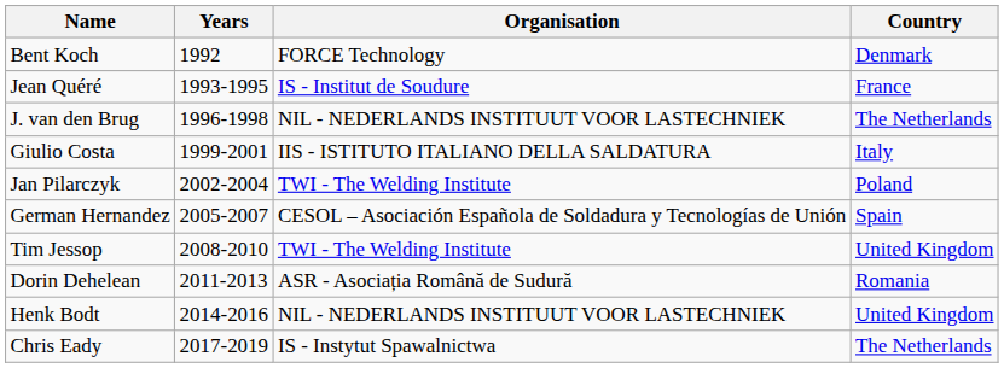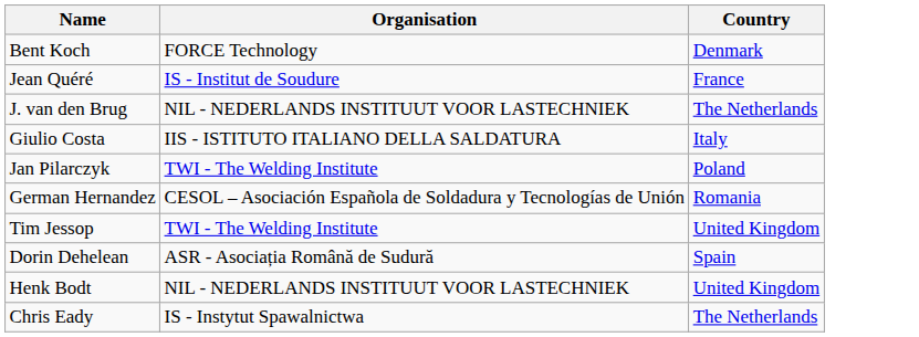 <table class="wikitable">
 <tr>
 <th>Name</th>
-<th>Years</th>
 <th>Organisation</th>
 <th>Country</th>
 </tr>
 <tr>
 <td>Bent Koch</td>
-<td>1992</td>
 <td>FORCE Technology</td>
 <td><a href='#'>Denmark</a></td>
 </tr>
 <tr>
 <td>Jean Quéré</td>
-<td>1993-1995</td>
 <td><a href='#'>IS - Institut de Soudure</a></td>
 <td><a href='#'>France</a></td>
 </tr>
 <tr>
 <td>J. van den Brug</td>
-<td>1996-1998</td>
 <td>NIL - NEDERLANDS INSTITUUT VOOR LASTECHNIEK</td>
 <td><a href='#'>The Netherlands</a></td>
 </tr>
 <tr>
 <td>Giulio Costa</td>
-<td>1999-2001</td>
 <td>IIS - ISTITUTO ITALIANO DELLA SALDATURA</td>
 <td><a href='#'>Italy</a></td>
 </tr>
 <tr>
 <td>Jan Pilarczyk</td>
-<td>2002-2004</td>
 <td><a href='#'>TWI - The Welding Institute</a></td>
 <td><a href='#'>Poland</a></td>
 </tr>
 <tr>
 <td>German Hernandez</td>
-<td>2005-2007</td>
 <td>CESOL – Asociación Española de Soldadura y Tecnologías de Unión</td>
-<td><a href='#'>Spain</a></td>
+<td><a href='#'>Romania</a></td>
 </tr>
 <tr>
 <td>Tim Jessop</td>
-<td>2008-2010</td>
 <td><a href='#'>TWI - The Welding Institute</a></td>
 <td><a href='#'>United Kingdom</a></td>
 </tr>
 <tr>
 <td>Dorin Dehelean</td>
-<td>2011-2013</td>
 <td>ASR - Asociația Română de Sudură</td>
-<td><a href='#'>Romania</a></td>
+<td><a href='#'>Spain</a></td>
 </tr>
 <tr>
 <td>Henk Bodt</td>
-<td>2014-2016</td>
 <td>NIL - NEDERLANDS INSTITUUT VOOR LASTECHNIEK</td>
 <td><a href='#'>United Kingdom</a></td>
 </tr>
 <tr>
 <td>Chris Eady</td>
-<td>2017-2019</td>
 <td>IS - Instytut Spawalnictwa</td>
 <td><a href='#'>The Netherlands</a></td>
 </tr>
 </table>
